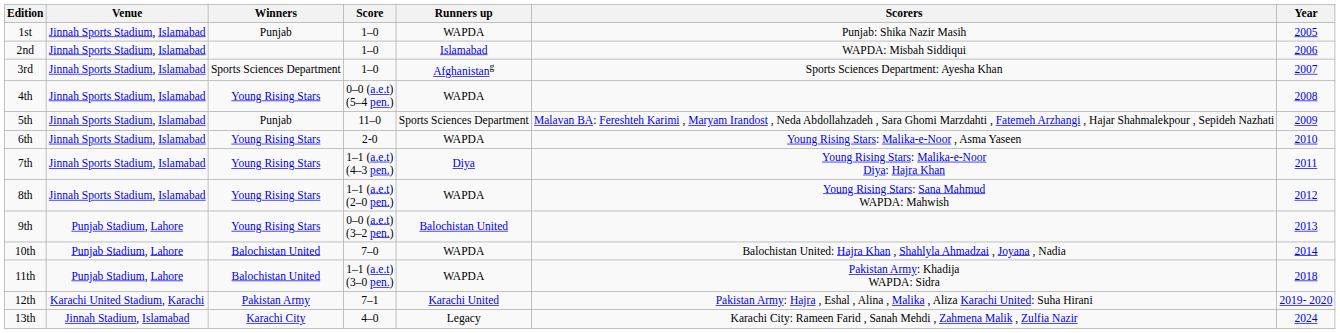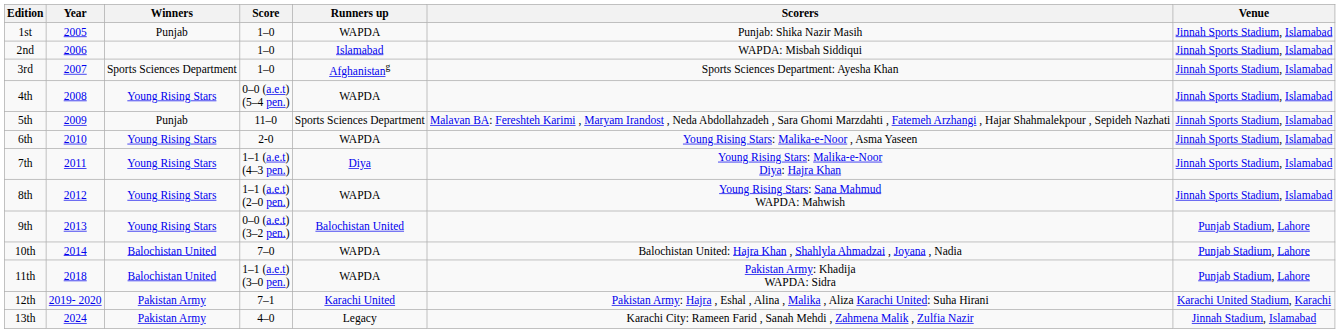 <table class="sortable wikitable">
 <tr>
 <th>Edition</th>
-<th>Venue</th>
+<th>Year</th>
 <th>Winners</th>
 <th>Score</th>
 <th>Runners up</th>
 <th>Scorers</th>
-<th>Year</th>
+<th>Venue</th>
 </tr>
 <tr style="text-align: center;">
 <td>1st</td>
-<td><a href='#'>Jinnah Sports Stadium</a>, <a href='#'>Islamabad</a></td>
+<td><a href='#'>2005</a></td>
 <td>Punjab</td>
 <td>1–0</td>
 <td>WAPDA</td>
 <td>Punjab: Shika Nazir Masih </td>
-<td><a href='#'>2005</a></td>
+<td><a href='#'>Jinnah Sports Stadium</a>, <a href='#'>Islamabad</a></td>
 </tr>
 <tr style="text-align: center;">
 <td>2nd</td>
-<td><a href='#'>Jinnah Sports Stadium</a>, <a href='#'>Islamabad</a></td>
+<td><a href='#'>2006</a></td>
 <td></td>
 <td>1–0</td>
 <td><a href='#'>Islamabad</a></td>
 <td>WAPDA: Misbah Siddiqui</td>
-<td><a href='#'>2006</a></td>
+<td><a href='#'>Jinnah Sports Stadium</a>, <a href='#'>Islamabad</a></td>
 </tr>
 <tr style="text-align: center;">
 <td>3rd</td>
-<td><a href='#'>Jinnah Sports Stadium</a>, <a href='#'>Islamabad</a></td>
+<td><a href='#'>2007</a></td>
 <td>Sports Sciences Department</td>
 <td>1–0</td>
 <td><a href='#'>Afghanistan</a><sup>g</sup></td>
 <td>Sports Sciences Department: Ayesha Khan </td>
-<td><a href='#'>2007</a></td>
+<td><a href='#'>Jinnah Sports Stadium</a>, <a href='#'>Islamabad</a></td>
 </tr>
 <tr style="text-align: center;">
 <td>4th</td>
-<td><a href='#'>Jinnah Sports Stadium</a>, <a href='#'>Islamabad</a></td>
+<td><a href='#'>2008</a></td>
 <td><a href='#'>Young Rising Stars</a></td>
 <td>0–0 (<a href='#'>a.e.t</a>)<br>(5–4 <a href='#'>pen.</a>)</td>
 <td>WAPDA</td>
 <td></td>
-<td><a href='#'>2008</a></td>
+<td><a href='#'>Jinnah Sports Stadium</a>, <a href='#'>Islamabad</a></td>
 </tr>
 <tr style="text-align: center;">
 <td>5th</td>
-<td><a href='#'>Jinnah Sports Stadium</a>, <a href='#'>Islamabad</a></td>
+<td><a href='#'>2009</a></td>
 <td>Punjab</td>
 <td>11–0</td>
 <td>Sports Sciences Department</td>
 <td><a href='#'>Malavan BA</a>: <a href='#'>Fereshteh Karimi</a> , <a href='#'>Maryam Irandost</a> , Neda Abdollahzadeh , Sara Ghomi Marzdahti , <a href='#'>Fatemeh Arzhangi</a> , Hajar Shahmalekpour , Sepideh Nazhati </td>
-<td><a href='#'>2009</a></td>
+<td><a href='#'>Jinnah Sports Stadium</a>, <a href='#'>Islamabad</a></td>
 </tr>
 <tr style="text-align: center;">
 <td>6th</td>
-<td><a href='#'>Jinnah Sports Stadium</a>, <a href='#'>Islamabad</a></td>
+<td><a href='#'>2010</a></td>
 <td><a href='#'>Young Rising Stars</a></td>
 <td>2-0</td>
 <td>WAPDA</td>
 <td><a href='#'>Young Rising Stars</a>: <a href='#'>Malika-e-Noor</a> , Asma Yaseen </td>
-<td><a href='#'>2010</a></td>
+<td><a href='#'>Jinnah Sports Stadium</a>, <a href='#'>Islamabad</a></td>
 </tr>
 <tr style="text-align: center;">
 <td>7th</td>
-<td><a href='#'>Jinnah Sports Stadium</a>, <a href='#'>Islamabad</a></td>
+<td><a href='#'>2011</a></td>
 <td><a href='#'>Young Rising Stars</a></td>
 <td>1–1 (<a href='#'>a.e.t</a>)<br>(4–3 <a href='#'>pen.</a>)</td>
 <td><a href='#'>Diya</a></td>
 <td><a href='#'>Young Rising Stars</a>: <a href='#'>Malika-e-Noor</a> <br><a href='#'>Diya</a>: <a href='#'>Hajra Khan</a> </td>
-<td><a href='#'>2011</a></td>
+<td><a href='#'>Jinnah Sports Stadium</a>, <a href='#'>Islamabad</a></td>
 </tr>
 <tr style="text-align: center;">
 <td>8th</td>
-<td><a href='#'>Jinnah Sports Stadium</a>, <a href='#'>Islamabad</a></td>
+<td><a href='#'>2012</a></td>
 <td><a href='#'>Young Rising Stars</a></td>
 <td>1–1 (<a href='#'>a.e.t</a>)<br>(2–0 <a href='#'>pen.</a>)</td>
 <td>WAPDA</td>
 <td><a href='#'>Young Rising Stars</a>: <a href='#'>Sana Mahmud</a> <br>WAPDA: Mahwish </td>
-<td><a href='#'>2012</a></td>
+<td><a href='#'>Jinnah Sports Stadium</a>, <a href='#'>Islamabad</a></td>
 </tr>
 <tr style="text-align: center;">
 <td>9th</td>
-<td><a href='#'>Punjab Stadium</a>, <a href='#'>Lahore</a></td>
+<td><a href='#'>2013</a></td>
 <td><a href='#'>Young Rising Stars</a></td>
 <td>0–0 (<a href='#'>a.e.t</a>)<br>(3–2 <a href='#'>pen.</a>)</td>
 <td><a href='#'>Balochistan United</a></td>
 <td></td>
-<td><a href='#'>2013</a></td>
+<td><a href='#'>Punjab Stadium</a>, <a href='#'>Lahore</a></td>
 </tr>
 <tr style="text-align: center;">
 <td>10th</td>
-<td><a href='#'>Punjab Stadium</a>, <a href='#'>Lahore</a></td>
+<td><a href='#'>2014</a></td>
 <td><a href='#'>Balochistan United</a></td>
 <td>7–0</td>
 <td>WAPDA</td>
 <td>Balochistan United: <a href='#'>Hajra Khan</a> , <a href='#'>Shahlyla Ahmadzai</a> , <a href='#'>Joyana</a> , Nadia </td>
-<td><a href='#'>2014</a></td>
+<td><a href='#'>Punjab Stadium</a>, <a href='#'>Lahore</a></td>
 </tr>
 <tr style="text-align: center;">
 <td>11th</td>
-<td><a href='#'>Punjab Stadium</a>, <a href='#'>Lahore</a></td>
+<td><a href='#'>2018</a></td>
 <td><a href='#'>Balochistan United</a></td>
 <td>1–1 (<a href='#'>a.e.t</a>)<br>(3–0 <a href='#'>pen.</a>)</td>
 <td>WAPDA</td>
 <td><a href='#'>Pakistan Army</a>: Khadija <br>WAPDA: Sidra </td>
-<td><a href='#'>2018</a></td>
+<td><a href='#'>Punjab Stadium</a>, <a href='#'>Lahore</a></td>
 </tr>
 <tr style="text-align: center;">
 <td>12th</td>
-<td><a href='#'>Karachi United Stadium</a>, <a href='#'>Karachi</a></td>
+<td><a href='#'>2019- 2020</a></td>
 <td><a href='#'>Pakistan Army</a></td>
 <td>7–1</td>
 <td><a href='#'>Karachi United</a></td>
 <td><a href='#'>Pakistan Army</a>: <a href='#'>Hajra</a> , Eshal , Alina , <a href='#'>Malika</a> , Aliza  <a href='#'>Karachi United</a>: Suha Hirani </td>
-<td><a href='#'>2019- 2020</a></td>
+<td><a href='#'>Karachi United Stadium</a>, <a href='#'>Karachi</a></td>
 </tr>
 <tr style="text-align: center;">
 <td>13th</td>
-<td><a href='#'>Jinnah Stadium</a>, <a href='#'>Islamabad</a></td>
-<td><a href='#'>Karachi City</a></td>
+<td><a href='#'>2024</a></td>
+<td><a href='#'>Pakistan Army</a></td>
 <td>4–0</td>
 <td>Legacy</td>
 <td>Karachi City: Rameen Farid , Sanah Mehdi , <a href='#'>Zahmena Malik</a> , <a href='#'>Zulfia Nazir</a> </td>
-<td><a href='#'>2024</a></td>
+<td><a href='#'>Jinnah Stadium</a>, <a href='#'>Islamabad</a></td>
 </tr>
 </table>
